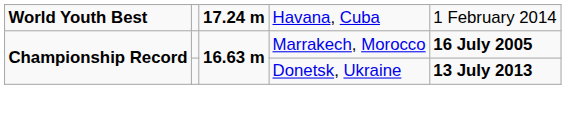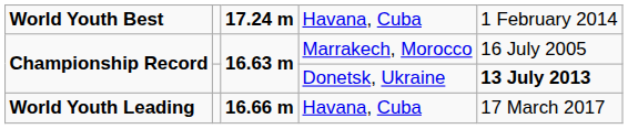 <table class="wikitable">
 <tr>
 <td><strong>World Youth Best</strong></td>
 <td></td>
 <td><strong>17.24 m</strong></td>
 <td><a href='#'>Havana</a>, <a href='#'>Cuba</a></td>
 <td>1 February 2014</td>
 </tr>
 <tr>
 <td rowspan=2><strong>Championship Record</strong></td>
 <td></td>
 <td rowspan=2><strong>16.63 m</strong></td>
 <td><a href='#'>Marrakech</a>, <a href='#'>Morocco</a></td>
-<td><strong>16 July 2005</strong></td>
+<td>16 July 2005</td>
 </tr>
 <tr>
 <td></td>
 <td><a href='#'>Donetsk</a>, <a href='#'>Ukraine</a></td>
 <td><strong>13 July 2013</strong></td>
 </tr>
+<tr>
+<td><strong>World Youth Leading</strong></td>
+<td></td>
+<td><strong>16.66 m</strong></td>
+<td><a href='#'>Havana</a>, <a href='#'>Cuba</a></td>
+<td>17 March 2017</td>
+</tr>
 </table>
